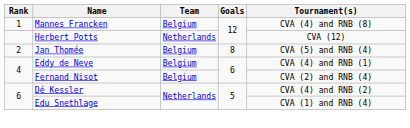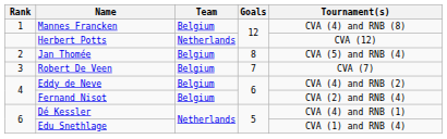 <table class="wikitable" style="text-align: center;">
 <tr>
 <th style="width: 40px;">Rank</th>
 <th style="width: 200px;">Name</th>
 <th style="width: 80px;">Team</th>
 <th style="width: 40px;">Goals</th>
 <th style="width: 250px;">Tournament(s)</th>
 </tr>
 <tr>
 <td>1</td>
 <td align="left"> <a href='#'>Mannes Francken</a></td>
 <td align="left"><a href='#'>Belgium</a></td>
 <td rowspan="2">12</td>
 <td>CVA (4) and RNB (8)</td>
 </tr>
 <tr>
 <td></td>
 <td align="left"> <a href='#'>Herbert Potts</a></td>
 <td align="left"><a href='#'>Netherlands</a></td>
 <td>CVA (12)</td>
 </tr>
 <tr>
 <td>2</td>
 <td align="left"> <a href='#'>Jan Thomée</a></td>
 <td align="left"><a href='#'>Belgium</a></td>
 <td>8</td>
 <td>CVA (5) and RNB (4)</td>
 </tr>
 <tr>
+<td>3</td>
+<td align="left"> <a href='#'>Robert De Veen</a></td>
+<td align="left"><a href='#'>Belgium</a></td>
+<td>7</td>
+<td>CVA (7)</td>
+</tr>
+<tr>
 <td rowspan="2">4</td>
 <td align="left"> <a href='#'>Eddy de Neve</a></td>
 <td align="left"><a href='#'>Belgium</a></td>
 <td rowspan="2">6</td>
-<td>CVA (4) and RNB (1)</td>
+<td>CVA (4) and RNB (2)</td>
 </tr>
 <tr>
 <td align="left"> <a href='#'>Fernand Nisot</a></td>
 <td align="left"><a href='#'>Belgium</a></td>
 <td>CVA (2) and RNB (4)</td>
 </tr>
 <tr>
 <td rowspan="2">6</td>
 <td align="left"> <a href='#'>Dé Kessler</a></td>
 <td rowspan="2" align="left"><a href='#'>Netherlands</a></td>
 <td rowspan="2">5</td>
-<td>CVA (4) and RNB (2)</td>
+<td>CVA (4) and RNB (1)</td>
 </tr>
 <tr>
 <td align="left"> <a href='#'>Edu Snethlage</a></td>
 <td>CVA (1) and RNB (4)</td>
 </tr>
 </table>
